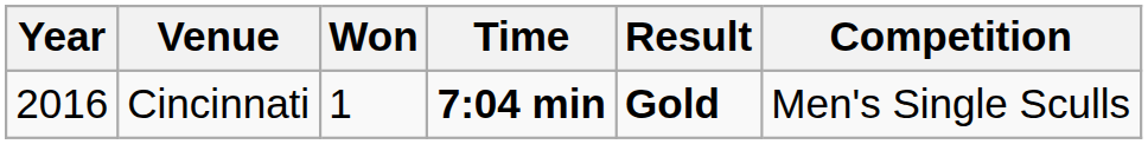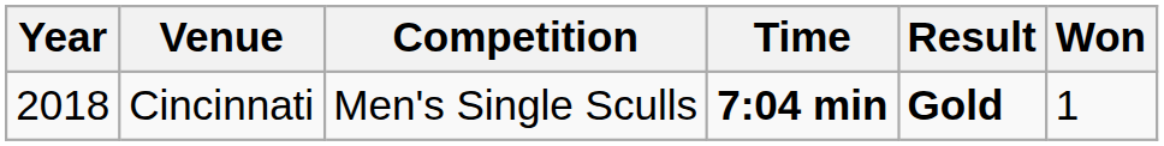 <table class="wikitable">
 <tr>
 <th>Year</th>
 <th>Venue</th>
-<th>Won</th>
+<th>Competition</th>
 <th>Time</th>
 <th>Result</th>
-<th>Competition</th>
+<th>Won</th>
 </tr>
 <tr>
-<td>2016</td>
+<td>2018</td>
 <td>Cincinnati</td>
-<td>1</td>
+<td>Men's Single Sculls</td>
 <td><strong>7:04 min</strong></td>
 <td><strong>Gold</strong></td>
-<td>Men's Single Sculls</td>
+<td>1</td>
 </tr>
 </table>
